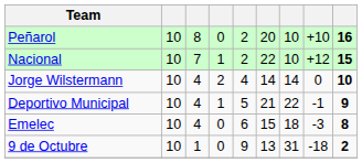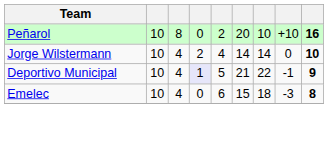 <table class="wikitable" style="text-align: center;">
 <tr>
 <th width=175>Team</th>
 <th width=20></th>
 <th width=20></th>
 <th width=20></th>
 <th width=20></th>
 <th width=20></th>
 <th width=20></th>
 <th width=20></th>
 <th width=20></th>
 </tr>
 <tr bgcolor=ccffcc>
 <td style="text-align:left;"> <a href='#'>Peñarol</a></td>
 <td>10</td>
 <td>8</td>
 <td>0</td>
 <td>2</td>
 <td>20</td>
 <td>10</td>
 <td>+10</td>
 <td><strong>16</strong></td>
 </tr>
-<tr bgcolor=ccffcc>
-<td style="text-align:left;"> <a href='#'>Nacional</a></td>
-<td>10</td>
-<td>7</td>
-<td>1</td>
-<td>2</td>
-<td>22</td>
-<td>10</td>
-<td>+12</td>
-<td><strong>15</strong></td>
-</tr>
 <tr>
 <td style="text-align:left;"> <a href='#'>Jorge Wilstermann</a></td>
 <td>10</td>
 <td>4</td>
 <td>2</td>
 <td>4</td>
 <td>14</td>
 <td>14</td>
 <td>0</td>
 <td><strong>10</strong></td>
 </tr>
 <tr>
 <td style="text-align:left;"> <a href='#'>Deportivo Municipal</a></td>
 <td>10</td>
 <td>4</td>
-<td>1</td>
+<td style="background: lavender;">1</td>
 <td>5</td>
 <td>21</td>
 <td>22</td>
 <td>-1</td>
 <td><strong>9</strong></td>
 </tr>
 <tr>
 <td style="text-align:left;"> <a href='#'>Emelec</a></td>
 <td>10</td>
 <td>4</td>
 <td>0</td>
 <td>6</td>
 <td>15</td>
 <td>18</td>
 <td>-3</td>
 <td><strong>8</strong></td>
 </tr>
 <tr>
-<td style="text-align:left;"> <a href='#'>9 de Octubre</a></td>
-<td>10</td>
-<td>1</td>
-<td>0</td>
-<td>9</td>
-<td>13</td>
-<td>31</td>
-<td>-18</td>
-<td><strong>2</strong></td>
-</tr>
-<tr>
 </tr>
 </table>
